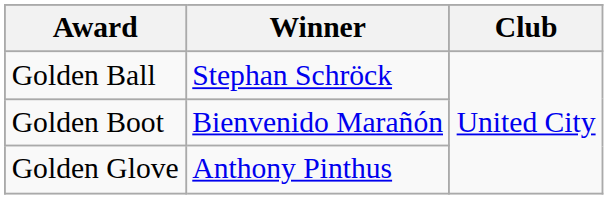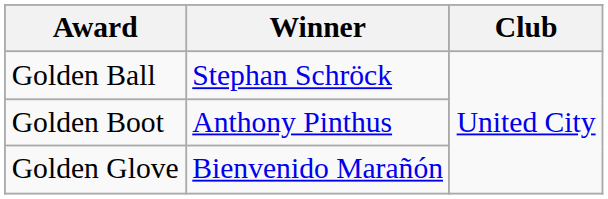 <table class="wikitable">
 <tr>
 <th>Award</th>
 <th>Winner</th>
 <th>Club</th>
 </tr>
 <tr>
 <td>Golden Ball</td>
 <td> <a href='#'>Stephan Schröck</a></td>
 <td rowspan="3"><a href='#'>United City</a></td>
 </tr>
 <tr>
 <td>Golden Boot</td>
-<td> <a href='#'>Bienvenido Marañón</a></td>
+<td> <a href='#'>Anthony Pinthus</a></td>
 </tr>
 <tr>
 <td>Golden Glove</td>
-<td> <a href='#'>Anthony Pinthus</a></td>
+<td> <a href='#'>Bienvenido Marañón</a></td>
 </tr>
 </table>
